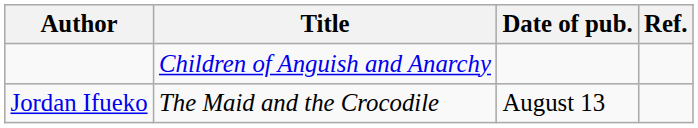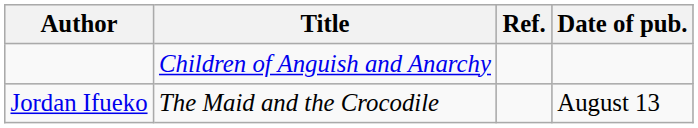 <table class="wikitable sortable">
 <tr>
 <th>Author</th>
 <th>Title</th>
+<th>Ref.</th>
 <th>Date of pub.</th>
-<th>Ref.</th>
 </tr>
 <tr>
 <td></td>
 <td><em><a href='#'>Children of Anguish and Anarchy</a></em></td>
 <td></td>
 <td></td>
 </tr>
 <tr>
 <td><a href='#'>Jordan Ifueko</a></td>
 <td><em>The Maid and the Crocodile</em></td>
+<td></td>
 <td>August 13</td>
-<td></td>
 </tr>
 </table>
